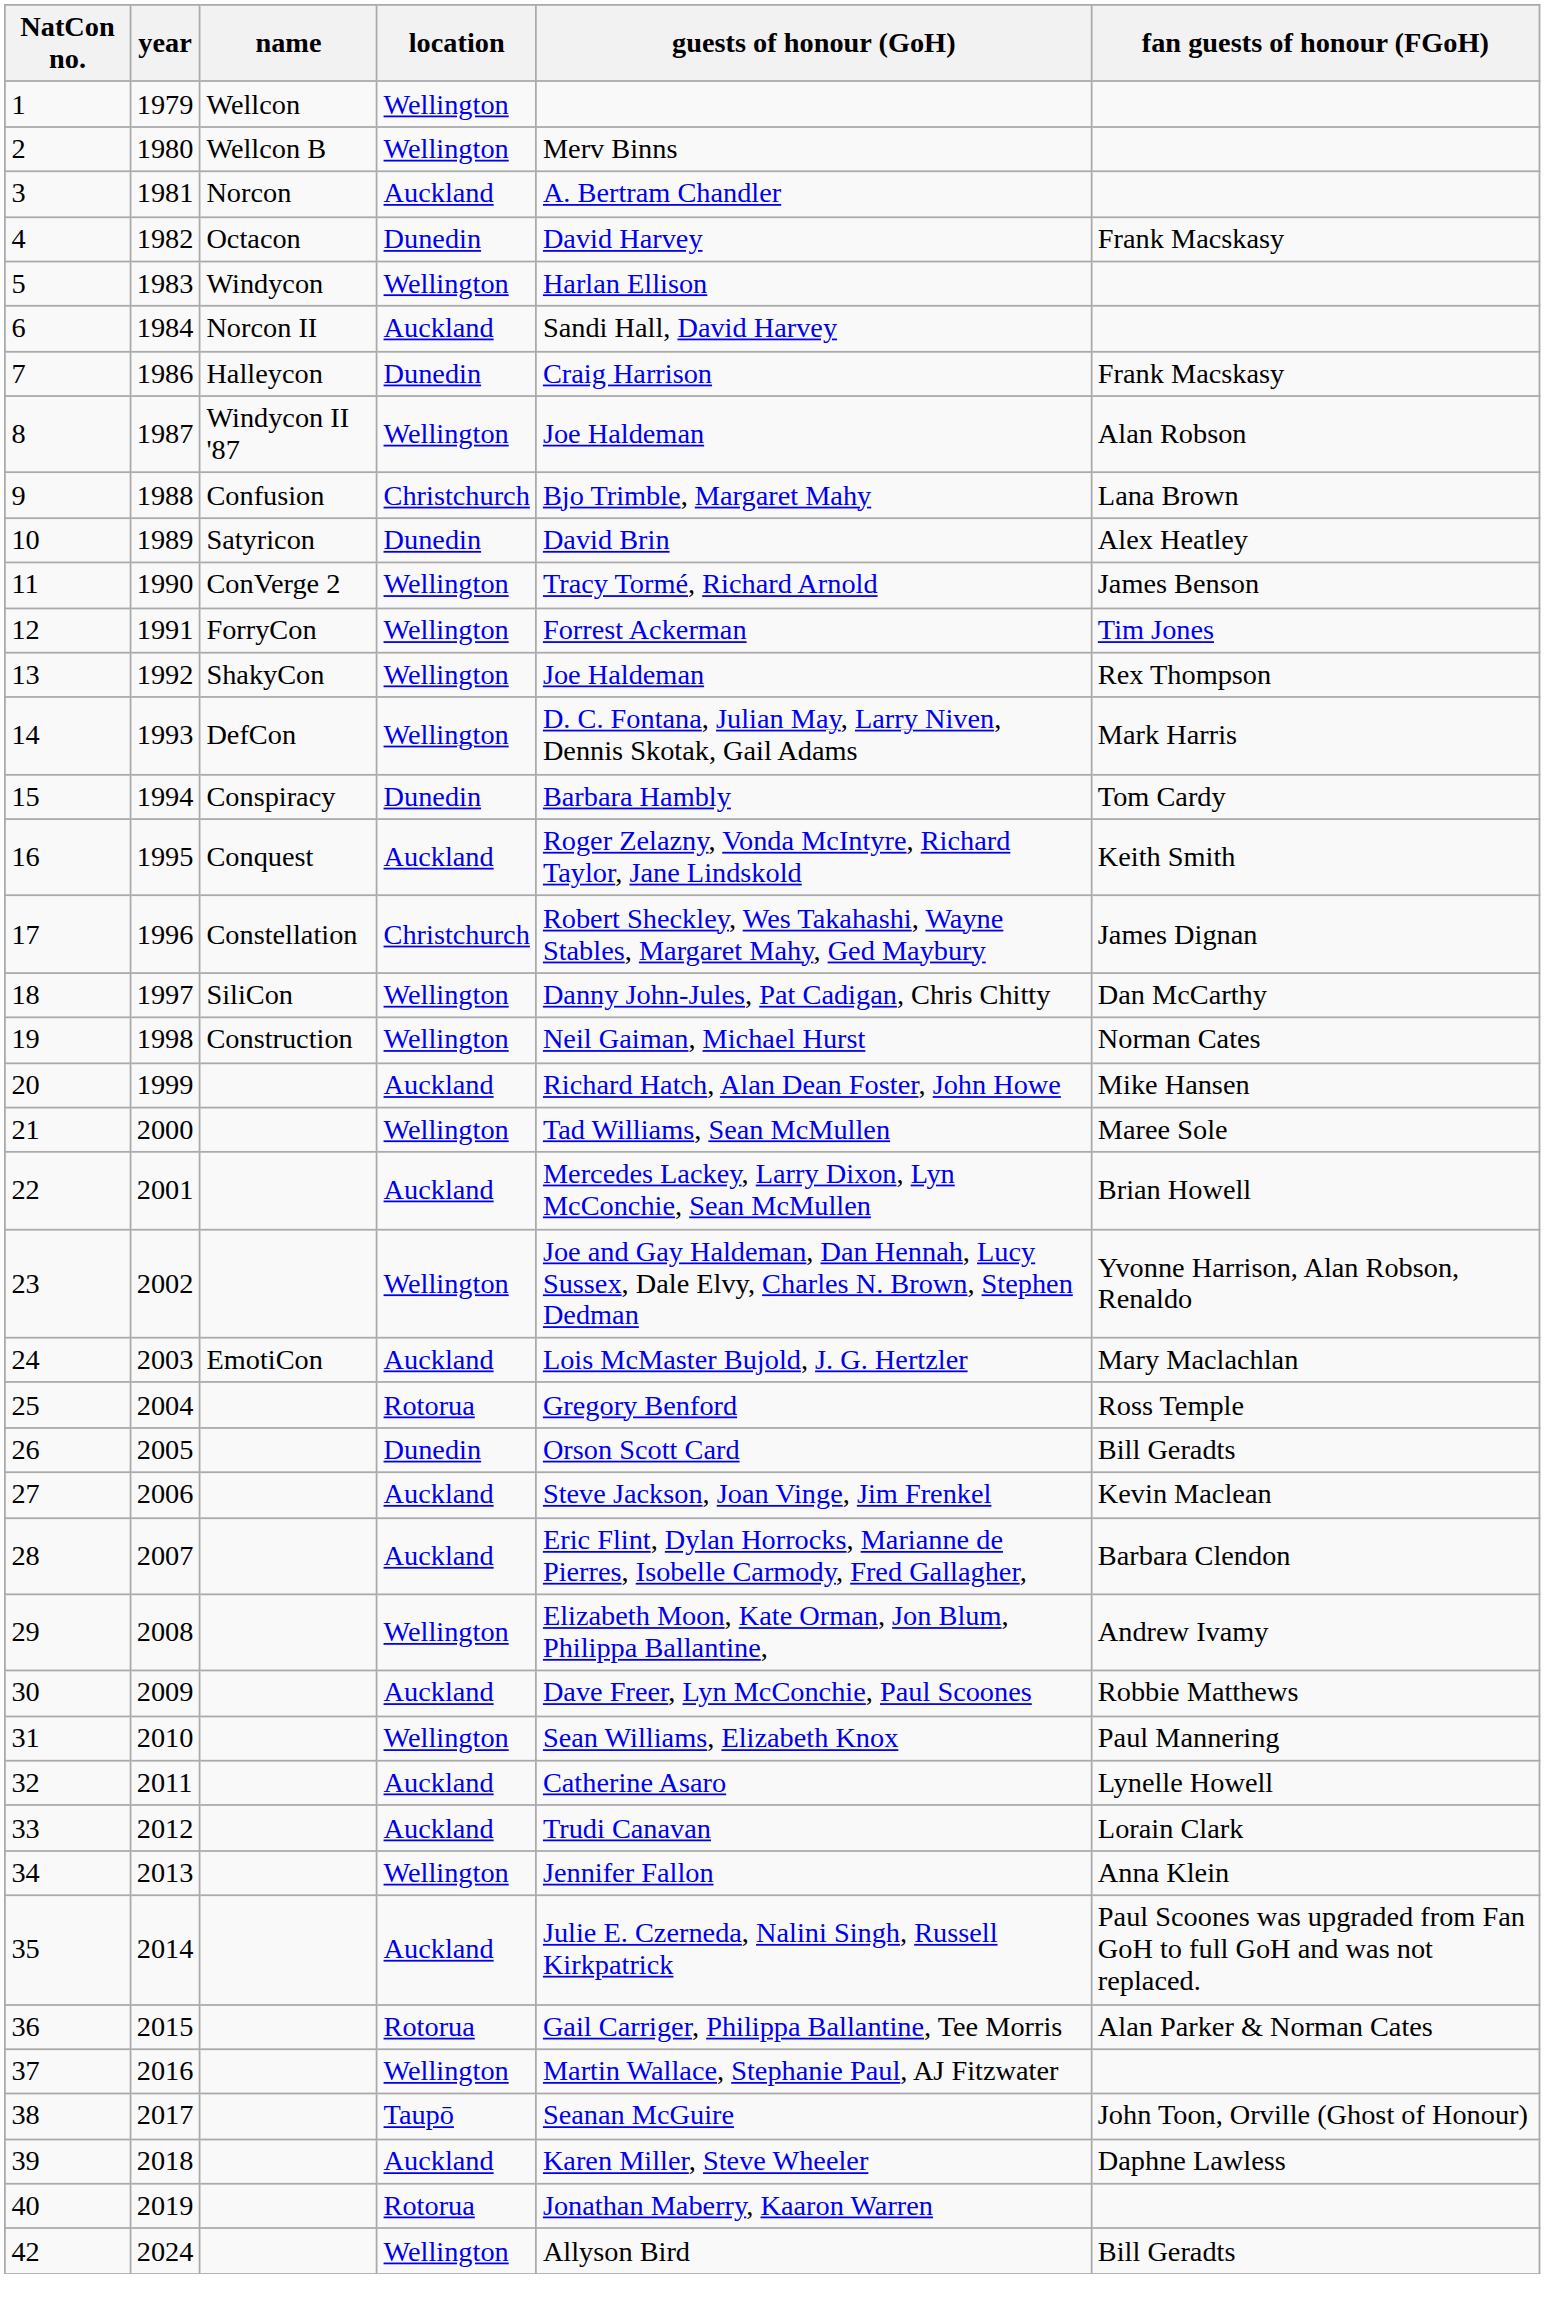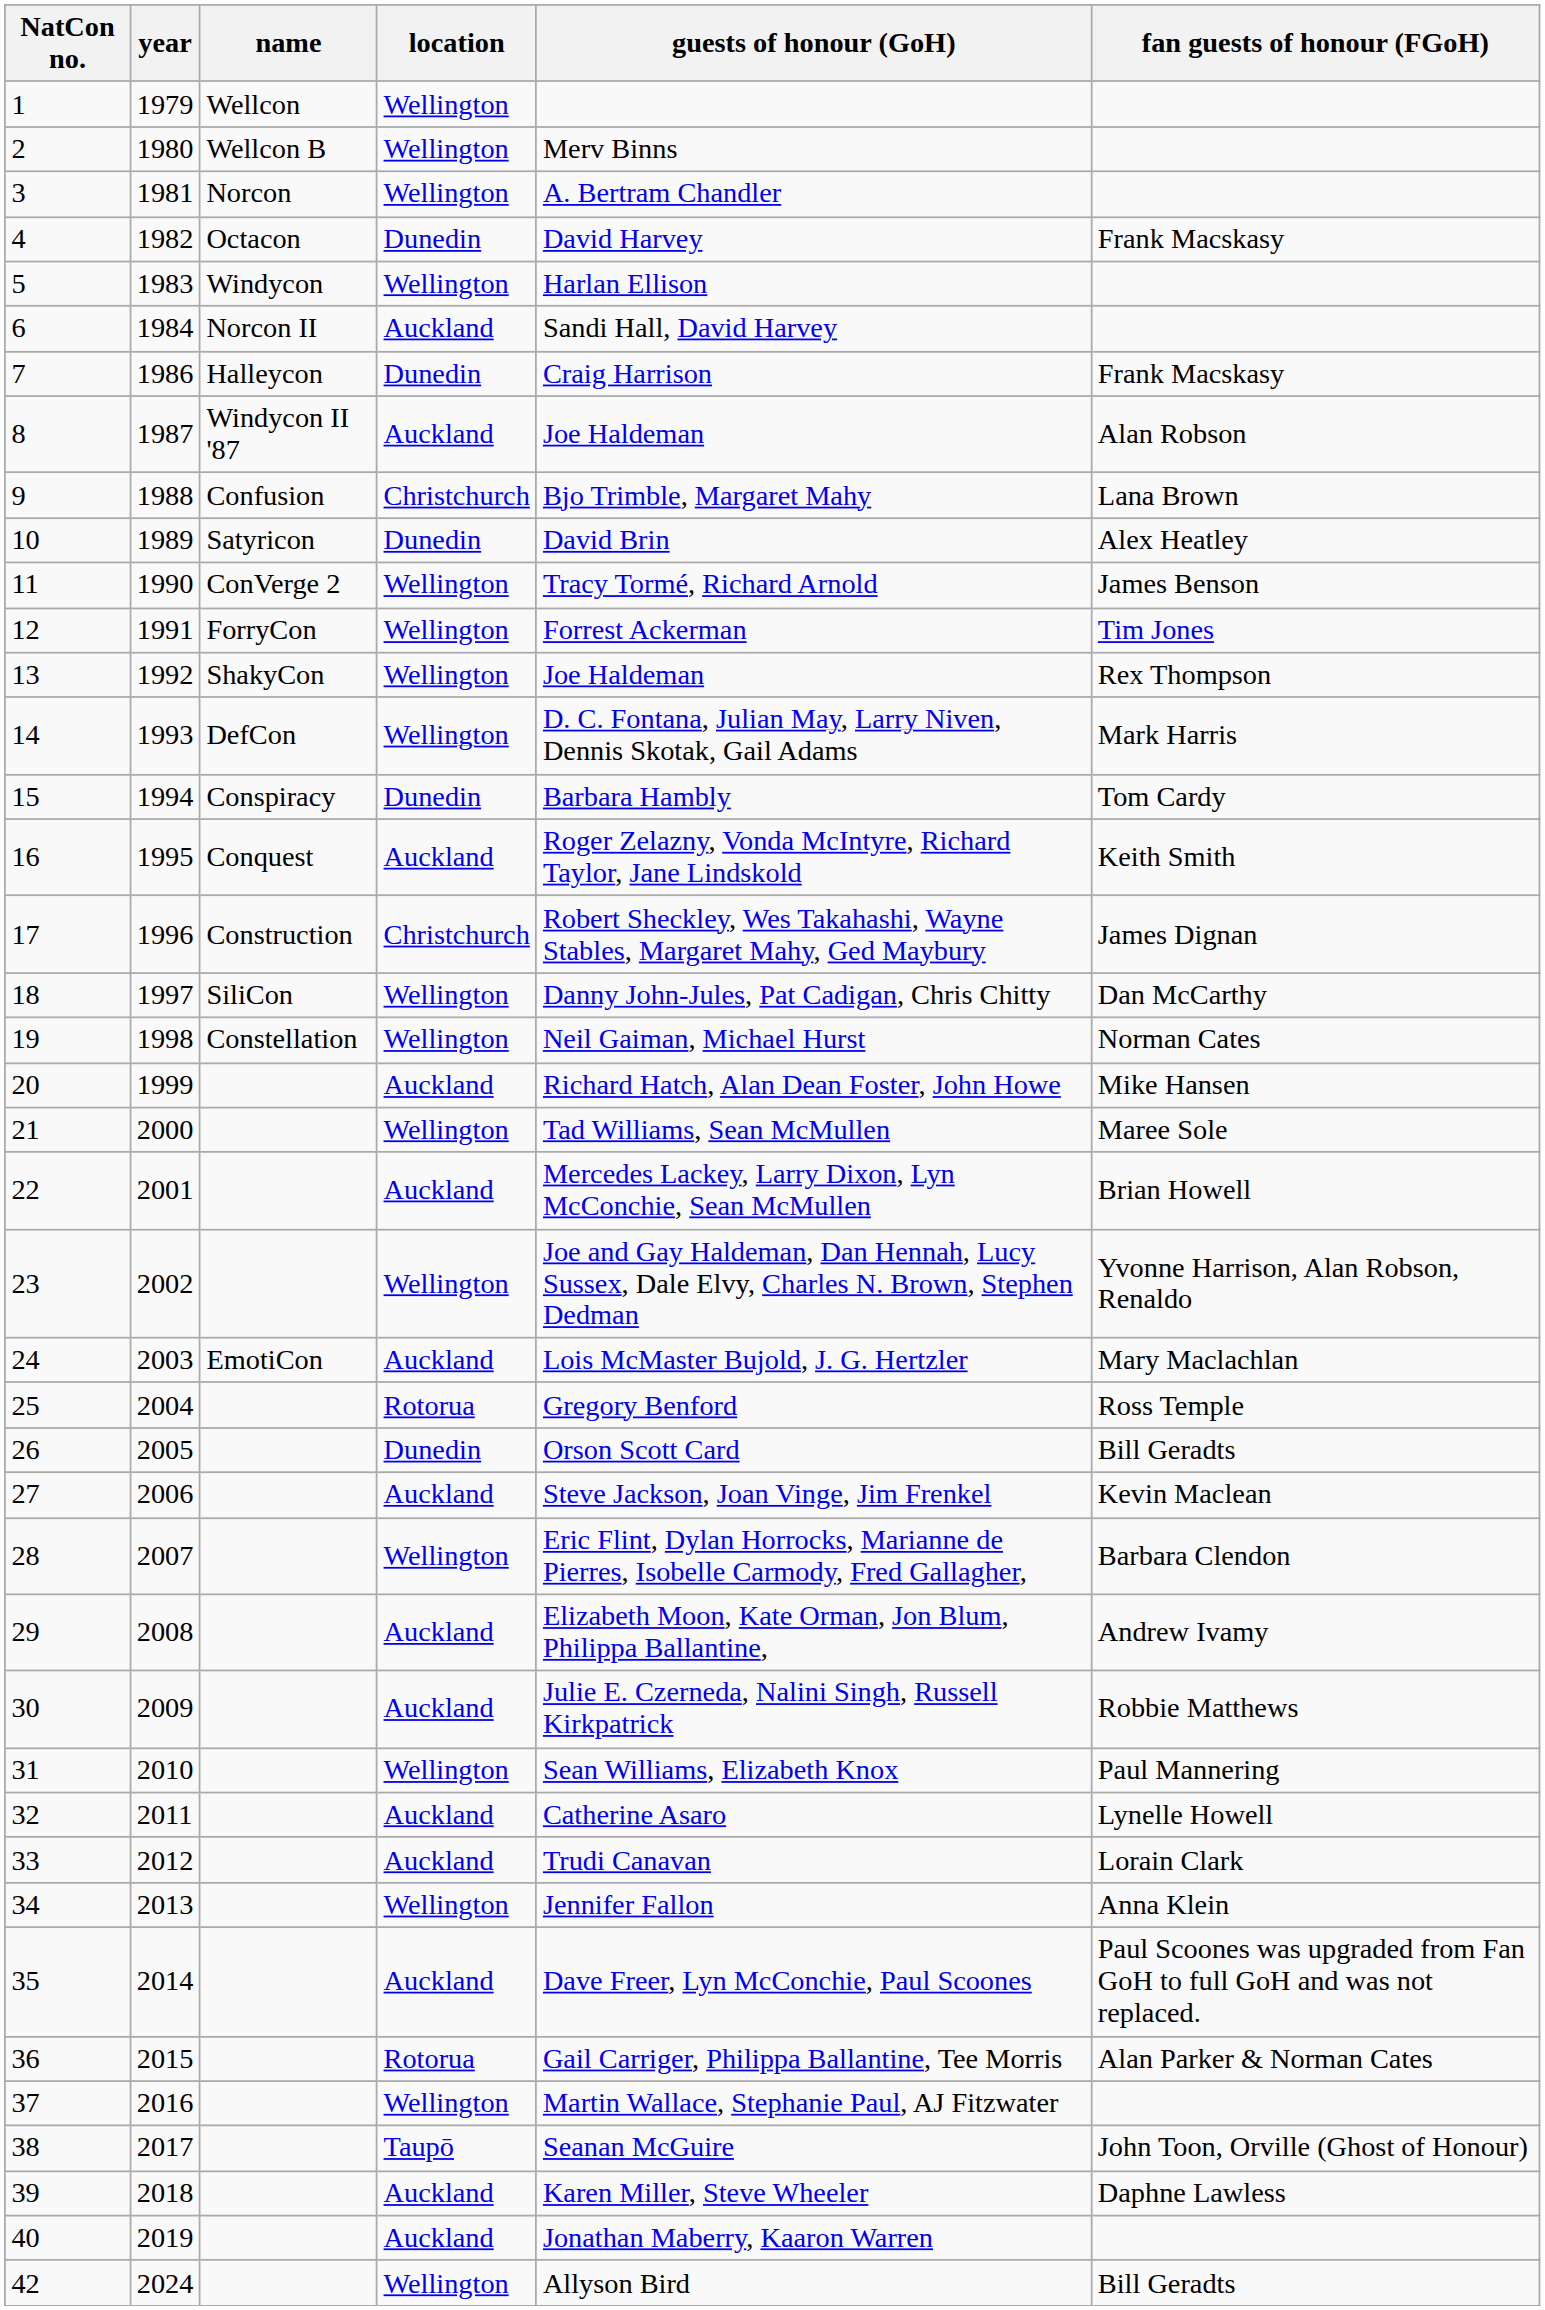 <table class="wikitable sortable">
 <tr>
 <th>NatCon no.</th>
 <th>year</th>
 <th>name</th>
 <th>location</th>
 <th>guests of honour (GoH)</th>
 <th>fan guests of honour (FGoH)</th>
 </tr>
 <tr>
 <td>1</td>
 <td>1979</td>
 <td>Wellcon</td>
 <td><a href='#'>Wellington</a></td>
 <td></td>
 <td></td>
 </tr>
 <tr>
 <td>2</td>
 <td>1980</td>
 <td>Wellcon B</td>
 <td><a href='#'>Wellington</a></td>
 <td>Merv Binns</td>
 <td></td>
 </tr>
 <tr>
 <td>3</td>
 <td>1981</td>
 <td>Norcon</td>
-<td><a href='#'>Auckland</a></td>
+<td><a href='#'>Wellington</a></td>
 <td><a href='#'>A. Bertram Chandler</a></td>
 <td></td>
 </tr>
 <tr>
 <td>4</td>
 <td>1982</td>
 <td>Octacon</td>
 <td><a href='#'>Dunedin</a></td>
 <td><a href='#'>David Harvey</a></td>
 <td>Frank Macskasy</td>
 </tr>
 <tr>
 <td>5</td>
 <td>1983</td>
 <td>Windycon</td>
 <td><a href='#'>Wellington</a></td>
 <td><a href='#'>Harlan Ellison</a></td>
 <td></td>
 </tr>
 <tr>
 <td>6</td>
 <td>1984</td>
 <td>Norcon II</td>
 <td><a href='#'>Auckland</a></td>
 <td>Sandi Hall, <a href='#'>David Harvey</a></td>
 <td></td>
 </tr>
 <tr>
 <td>7</td>
 <td>1986</td>
 <td>Halleycon</td>
 <td><a href='#'>Dunedin</a></td>
 <td><a href='#'>Craig Harrison</a></td>
 <td>Frank Macskasy</td>
 </tr>
 <tr>
 <td>8</td>
 <td>1987</td>
 <td>Windycon II '87</td>
-<td><a href='#'>Wellington</a></td>
+<td><a href='#'>Auckland</a></td>
 <td><a href='#'>Joe Haldeman</a></td>
 <td>Alan Robson</td>
 </tr>
 <tr>
 <td>9</td>
 <td>1988</td>
 <td>Confusion</td>
 <td><a href='#'>Christchurch</a></td>
 <td><a href='#'>Bjo Trimble</a>, <a href='#'>Margaret Mahy</a></td>
 <td>Lana Brown</td>
 </tr>
 <tr>
 <td>10</td>
 <td>1989</td>
 <td>Satyricon</td>
 <td><a href='#'>Dunedin</a></td>
 <td><a href='#'>David Brin</a></td>
 <td>Alex Heatley</td>
 </tr>
 <tr>
 <td>11</td>
 <td>1990</td>
 <td>ConVerge 2</td>
 <td><a href='#'>Wellington</a></td>
 <td><a href='#'>Tracy Tormé</a>, <a href='#'>Richard Arnold</a></td>
 <td>James Benson</td>
 </tr>
 <tr>
 <td>12</td>
 <td>1991</td>
 <td>ForryCon</td>
 <td><a href='#'>Wellington</a></td>
 <td><a href='#'>Forrest Ackerman</a></td>
 <td><a href='#'>Tim Jones</a></td>
 </tr>
 <tr>
 <td>13</td>
 <td>1992</td>
 <td>ShakyCon</td>
 <td><a href='#'>Wellington</a></td>
 <td><a href='#'>Joe Haldeman</a></td>
 <td>Rex Thompson</td>
 </tr>
 <tr>
 <td>14</td>
 <td>1993</td>
 <td>DefCon</td>
 <td><a href='#'>Wellington</a></td>
 <td><a href='#'>D. C. Fontana</a>, <a href='#'>Julian May</a>, <a href='#'>Larry Niven</a>, Dennis Skotak, Gail Adams</td>
 <td>Mark Harris</td>
 </tr>
 <tr>
 <td>15</td>
 <td>1994</td>
 <td>Conspiracy</td>
 <td><a href='#'>Dunedin</a></td>
 <td><a href='#'>Barbara Hambly</a></td>
 <td>Tom Cardy</td>
 </tr>
 <tr>
 <td>16</td>
 <td>1995</td>
 <td>Conquest</td>
 <td><a href='#'>Auckland</a></td>
 <td><a href='#'>Roger Zelazny</a>, <a href='#'>Vonda McIntyre</a>, <a href='#'>Richard Taylor</a>, <a href='#'>Jane Lindskold</a></td>
 <td>Keith Smith</td>
 </tr>
 <tr>
 <td>17</td>
 <td>1996</td>
-<td>Constellation</td>
+<td>Construction</td>
 <td><a href='#'>Christchurch</a></td>
 <td><a href='#'>Robert Sheckley</a>, <a href='#'>Wes Takahashi</a>, <a href='#'>Wayne Stables</a>, <a href='#'>Margaret Mahy</a>, <a href='#'>Ged Maybury</a></td>
 <td>James Dignan</td>
 </tr>
 <tr>
 <td>18</td>
 <td>1997</td>
 <td>SiliCon</td>
 <td><a href='#'>Wellington</a></td>
 <td><a href='#'>Danny John-Jules</a>, <a href='#'>Pat Cadigan</a>, Chris Chitty</td>
 <td>Dan McCarthy</td>
 </tr>
 <tr>
 <td>19</td>
 <td>1998</td>
-<td>Construction</td>
+<td>Constellation</td>
 <td><a href='#'>Wellington</a></td>
 <td><a href='#'>Neil Gaiman</a>, <a href='#'>Michael Hurst</a></td>
 <td>Norman Cates</td>
 </tr>
 <tr>
 <td>20</td>
 <td>1999</td>
 <td></td>
 <td><a href='#'>Auckland</a></td>
 <td><a href='#'>Richard Hatch</a>, <a href='#'>Alan Dean Foster</a>, <a href='#'>John Howe</a></td>
 <td>Mike Hansen</td>
 </tr>
 <tr>
 <td>21</td>
 <td>2000</td>
 <td></td>
 <td><a href='#'>Wellington</a></td>
 <td><a href='#'>Tad Williams</a>, <a href='#'>Sean McMullen</a></td>
 <td>Maree Sole</td>
 </tr>
 <tr>
 <td>22</td>
 <td>2001</td>
 <td></td>
 <td><a href='#'>Auckland</a></td>
 <td><a href='#'>Mercedes Lackey</a>, <a href='#'>Larry Dixon</a>, <a href='#'>Lyn McConchie</a>, <a href='#'>Sean McMullen</a></td>
 <td>Brian Howell</td>
 </tr>
 <tr>
 <td>23</td>
 <td>2002</td>
 <td></td>
 <td><a href='#'>Wellington</a></td>
 <td><a href='#'>Joe and Gay Haldeman</a>, <a href='#'>Dan Hennah</a>, <a href='#'>Lucy Sussex</a>, Dale Elvy, <a href='#'>Charles N. Brown</a>, <a href='#'>Stephen Dedman</a></td>
 <td>Yvonne Harrison, Alan Robson, Renaldo</td>
 </tr>
 <tr>
 <td>24</td>
 <td>2003</td>
 <td>EmotiCon</td>
 <td><a href='#'>Auckland</a></td>
 <td><a href='#'>Lois McMaster Bujold</a>, <a href='#'>J. G. Hertzler</a></td>
 <td>Mary Maclachlan</td>
 </tr>
 <tr>
 <td>25</td>
 <td>2004</td>
 <td></td>
 <td><a href='#'>Rotorua</a></td>
 <td><a href='#'>Gregory Benford</a></td>
 <td>Ross Temple</td>
 </tr>
 <tr>
 <td>26</td>
 <td>2005</td>
 <td></td>
 <td><a href='#'>Dunedin</a></td>
 <td><a href='#'>Orson Scott Card</a></td>
 <td>Bill Geradts</td>
 </tr>
 <tr>
 <td>27</td>
 <td>2006</td>
 <td></td>
 <td><a href='#'>Auckland</a></td>
 <td><a href='#'>Steve Jackson</a>, <a href='#'>Joan Vinge</a>, <a href='#'>Jim Frenkel</a></td>
 <td>Kevin Maclean</td>
 </tr>
 <tr>
 <td>28</td>
 <td>2007</td>
 <td></td>
-<td><a href='#'>Auckland</a></td>
+<td><a href='#'>Wellington</a></td>
 <td><a href='#'>Eric Flint</a>, <a href='#'>Dylan Horrocks</a>, <a href='#'>Marianne de Pierres</a>, <a href='#'>Isobelle Carmody</a>, <a href='#'>Fred Gallagher</a>,</td>
 <td>Barbara Clendon</td>
 </tr>
 <tr>
 <td>29</td>
 <td>2008</td>
 <td></td>
-<td><a href='#'>Wellington</a></td>
+<td><a href='#'>Auckland</a></td>
 <td><a href='#'>Elizabeth Moon</a>, <a href='#'>Kate Orman</a>, <a href='#'>Jon Blum</a>, <a href='#'>Philippa Ballantine</a>,</td>
 <td>Andrew Ivamy</td>
 </tr>
 <tr>
 <td>30</td>
 <td>2009</td>
 <td></td>
 <td><a href='#'>Auckland</a></td>
-<td><a href='#'>Dave Freer</a>, <a href='#'>Lyn McConchie</a>, <a href='#'>Paul Scoones</a></td>
+<td><a href='#'>Julie E. Czerneda</a>, <a href='#'>Nalini Singh</a>, <a href='#'>Russell Kirkpatrick</a></td>
 <td>Robbie Matthews</td>
 </tr>
 <tr>
 <td>31</td>
 <td>2010</td>
 <td></td>
 <td><a href='#'>Wellington</a></td>
 <td><a href='#'>Sean Williams</a>, <a href='#'>Elizabeth Knox</a></td>
 <td>Paul Mannering</td>
 </tr>
 <tr>
 <td>32</td>
 <td>2011</td>
 <td></td>
 <td><a href='#'>Auckland</a></td>
 <td><a href='#'>Catherine Asaro</a></td>
 <td>Lynelle Howell</td>
 </tr>
 <tr>
 <td>33</td>
 <td>2012</td>
 <td></td>
 <td><a href='#'>Auckland</a></td>
 <td><a href='#'>Trudi Canavan</a></td>
 <td>Lorain Clark</td>
 </tr>
 <tr>
 <td>34</td>
 <td>2013</td>
 <td></td>
 <td><a href='#'>Wellington</a></td>
 <td><a href='#'>Jennifer Fallon</a></td>
 <td>Anna Klein</td>
 </tr>
 <tr>
 <td>35</td>
 <td>2014</td>
 <td></td>
 <td><a href='#'>Auckland</a></td>
-<td><a href='#'>Julie E. Czerneda</a>, <a href='#'>Nalini Singh</a>, <a href='#'>Russell Kirkpatrick</a></td>
+<td><a href='#'>Dave Freer</a>, <a href='#'>Lyn McConchie</a>, <a href='#'>Paul Scoones</a></td>
 <td>Paul Scoones was upgraded from Fan GoH to full GoH and was not replaced.</td>
 </tr>
 <tr>
 <td>36</td>
 <td>2015</td>
 <td></td>
 <td><a href='#'>Rotorua</a></td>
 <td><a href='#'>Gail Carriger</a>, <a href='#'>Philippa Ballantine</a>, Tee Morris</td>
 <td>Alan Parker & Norman Cates</td>
 </tr>
 <tr>
 <td>37</td>
 <td>2016</td>
 <td></td>
 <td><a href='#'>Wellington</a></td>
 <td><a href='#'>Martin Wallace</a>, <a href='#'>Stephanie Paul</a>, AJ Fitzwater</td>
 <td></td>
 </tr>
 <tr>
 <td>38</td>
 <td>2017</td>
 <td></td>
 <td><a href='#'>Taupō</a></td>
 <td><a href='#'>Seanan McGuire</a></td>
 <td>John Toon, Orville (Ghost of Honour)</td>
 </tr>
 <tr>
 <td>39</td>
 <td>2018</td>
 <td></td>
 <td><a href='#'>Auckland</a></td>
 <td><a href='#'>Karen Miller</a>, <a href='#'>Steve Wheeler</a></td>
 <td>Daphne Lawless</td>
 </tr>
 <tr>
 <td>40</td>
 <td>2019</td>
 <td></td>
-<td><a href='#'>Rotorua</a></td>
+<td><a href='#'>Auckland</a></td>
 <td><a href='#'>Jonathan Maberry</a>, <a href='#'>Kaaron Warren</a></td>
 </tr>
 <tr>
 <td>42</td>
 <td>2024</td>
 <td></td>
 <td><a href='#'>Wellington</a></td>
 <td>Allyson Bird</td>
 <td>Bill Geradts</td>
 </tr>
 </table>
